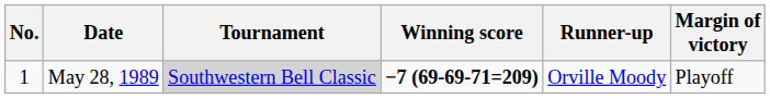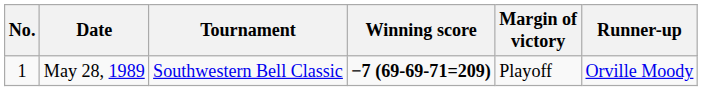 <table class="wikitable" style="font-size:95%;">
 <tr>
 <th>No.</th>
 <th>Date</th>
 <th>Tournament</th>
 <th>Winning score</th>
+<th>Margin of<br>victory</th>
 <th>Runner-up</th>
-<th>Margin of<br>victory</th>
 </tr>
 <tr>
 <td align=center>1</td>
 <td align=right>May 28, <a href='#'>1989</a></td>
-<td style="background: lightgrey;"><a href='#'>Southwestern Bell Classic</a></td>
+<td><a href='#'>Southwestern Bell Classic</a></td>
 <td><strong>−7 (69-69-71=209)</strong></td>
+<td>Playoff</td>
 <td> <a href='#'>Orville Moody</a></td>
-<td>Playoff</td>
 </tr>
 </table>
